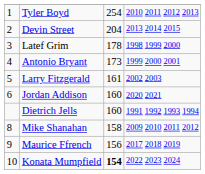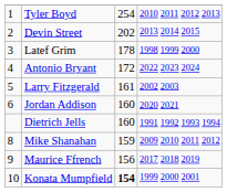 <table class="wikitable">
 <tr>
 </tr>
 <tr>
 <td>1</td>
 <td><a href='#'>Tyler Boyd</a></td>
 <td>254</td>
 <td style="font-size:80%;"><a href='#'>2010</a> <a href='#'>2011</a> <a href='#'>2012</a> <a href='#'>2013</a></td>
 </tr>
 <tr>
 <td>2</td>
 <td><a href='#'>Devin Street</a></td>
-<td>204</td>
+<td>202</td>
 <td style="font-size:80%;"><a href='#'>2013</a> <a href='#'>2014</a> <a href='#'>2015</a></td>
 </tr>
 <tr>
 <td>3</td>
 <td>Latef Grim</td>
 <td>178</td>
 <td style="font-size:80%;"><a href='#'>1998</a> <a href='#'>1999</a> <a href='#'>2000</a></td>
 </tr>
 <tr>
 <td>4</td>
 <td><a href='#'>Antonio Bryant</a></td>
-<td>173</td>
-<td style="font-size:80%;"><a href='#'>1999</a> <a href='#'>2000</a> <a href='#'>2001</a></td>
+<td>172</td>
+<td style="font-size:80%;"><a href='#'>2022</a> <a href='#'>2023</a> <a href='#'>2024</a></td>
 </tr>
 <tr>
 <td>5</td>
 <td><a href='#'>Larry Fitzgerald</a></td>
 <td>161</td>
 <td style="font-size:80%;"><a href='#'>2002</a> <a href='#'>2003</a></td>
 </tr>
 <tr>
 <td>6</td>
 <td><a href='#'>Jordan Addison</a></td>
 <td>160</td>
 <td style="font-size:80%;"><a href='#'>2020</a> <a href='#'>2021</a></td>
 </tr>
 <tr>
 <td></td>
 <td><a href='#'>Dietrich Jells</a></td>
 <td>160</td>
 <td style="font-size:80%;"><a href='#'>1991</a> <a href='#'>1992</a> <a href='#'>1993</a> <a href='#'>1994</a></td>
 </tr>
 <tr>
 <td>8</td>
 <td><a href='#'>Mike Shanahan</a></td>
-<td>158</td>
+<td>159</td>
 <td style="font-size:80%;"><a href='#'>2009</a> <a href='#'>2010</a> <a href='#'>2011</a> <a href='#'>2012</a></td>
 </tr>
 <tr>
 <td>9</td>
 <td><a href='#'>Maurice Ffrench</a></td>
 <td>156</td>
 <td style="font-size:80%;"><a href='#'>2017</a> <a href='#'>2018</a> <a href='#'>2019</a></td>
 </tr>
 <tr>
 <td>10</td>
 <td><a href='#'>Konata Mumpfield</a></td>
 <td><strong>154</strong></td>
-<td style="font-size:80%;"><a href='#'>2022</a> <a href='#'>2023</a> <a href='#'>2024</a></td>
+<td style="font-size:80%;"><a href='#'>1999</a> <a href='#'>2000</a> <a href='#'>2001</a></td>
 </tr>
 </table>
